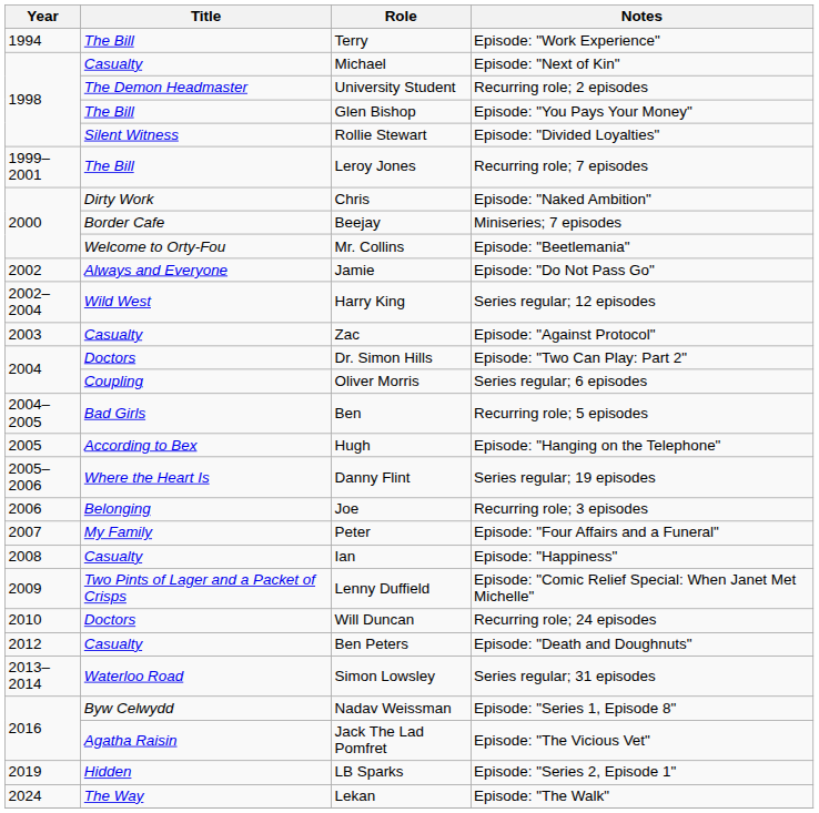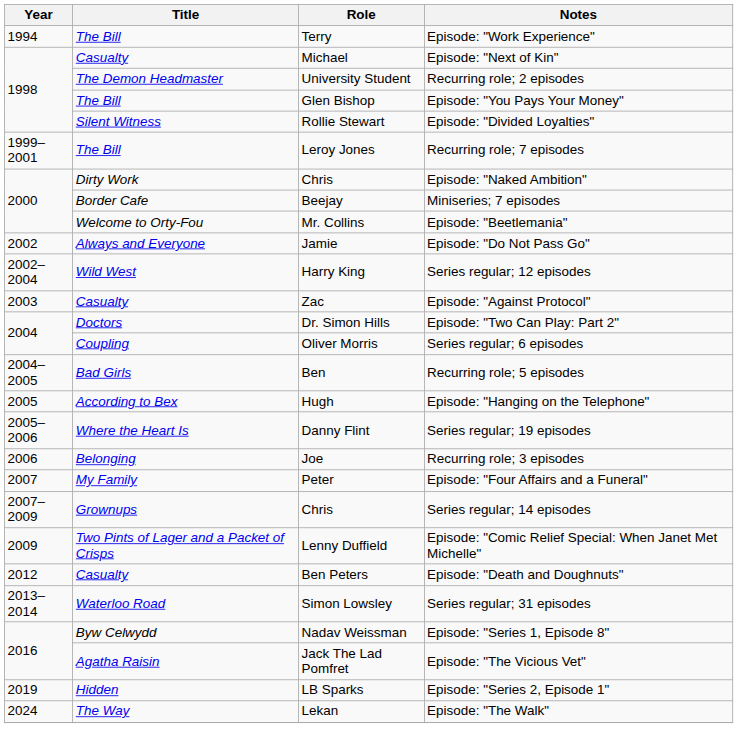 <table class="wikitable">
 <tr>
 <th>Year</th>
 <th>Title</th>
 <th>Role</th>
 <th>Notes</th>
 </tr>
 <tr>
 <td>1994</td>
 <td><em><a href='#'>The Bill</a></em></td>
 <td>Terry</td>
 <td>Episode: "Work Experience"</td>
 </tr>
 <tr>
 <td rowspan="4">1998</td>
 <td><em><a href='#'>Casualty</a></em></td>
 <td>Michael</td>
 <td>Episode: "Next of Kin"</td>
 </tr>
 <tr>
 <td><em><a href='#'>The Demon Headmaster</a></em></td>
 <td>University Student</td>
 <td>Recurring role; 2 episodes</td>
 </tr>
 <tr>
 <td><em><a href='#'>The Bill</a></em></td>
 <td>Glen Bishop</td>
 <td>Episode: "You Pays Your Money"</td>
 </tr>
 <tr>
 <td><em><a href='#'>Silent Witness</a></em></td>
 <td>Rollie Stewart</td>
 <td>Episode: "Divided Loyalties"</td>
 </tr>
 <tr>
 <td>1999–2001</td>
 <td><em><a href='#'>The Bill</a></em></td>
 <td>Leroy Jones</td>
 <td>Recurring role; 7 episodes</td>
 </tr>
 <tr>
 <td rowspan="3">2000</td>
 <td><em>Dirty Work</em></td>
 <td>Chris</td>
 <td>Episode: "Naked Ambition"</td>
 </tr>
 <tr>
 <td><em>Border Cafe</em></td>
 <td>Beejay</td>
 <td>Miniseries; 7 episodes</td>
 </tr>
 <tr>
 <td><em>Welcome to Orty-Fou</em></td>
 <td>Mr. Collins</td>
 <td>Episode: "Beetlemania"</td>
 </tr>
 <tr>
 <td>2002</td>
 <td><em><a href='#'>Always and Everyone</a></em></td>
 <td>Jamie</td>
 <td>Episode: "Do Not Pass Go"</td>
 </tr>
 <tr>
 <td>2002–2004</td>
 <td><em><a href='#'>Wild West</a></em></td>
 <td>Harry King</td>
 <td>Series regular; 12 episodes</td>
 </tr>
 <tr>
 <td>2003</td>
 <td><em><a href='#'>Casualty</a></em></td>
 <td>Zac</td>
 <td>Episode: "Against Protocol"</td>
 </tr>
 <tr>
 <td rowspan="2">2004</td>
 <td><em><a href='#'>Doctors</a></em></td>
 <td>Dr. Simon Hills</td>
 <td>Episode: "Two Can Play: Part 2"</td>
 </tr>
 <tr>
 <td><em><a href='#'>Coupling</a></em></td>
 <td>Oliver Morris</td>
 <td>Series regular; 6 episodes</td>
 </tr>
 <tr>
 <td>2004–2005</td>
 <td><em><a href='#'>Bad Girls</a></em></td>
 <td>Ben</td>
 <td>Recurring role; 5 episodes</td>
 </tr>
 <tr>
 <td>2005</td>
 <td><em><a href='#'>According to Bex</a></em></td>
 <td>Hugh</td>
 <td>Episode: "Hanging on the Telephone"</td>
 </tr>
 <tr>
 <td>2005–2006</td>
 <td><em><a href='#'>Where the Heart Is</a></em></td>
 <td>Danny Flint</td>
 <td>Series regular; 19 episodes</td>
 </tr>
 <tr>
 <td>2006</td>
 <td><em><a href='#'>Belonging</a></em></td>
 <td>Joe</td>
 <td>Recurring role; 3 episodes</td>
 </tr>
 <tr>
 <td>2007</td>
 <td><em><a href='#'>My Family</a></em></td>
 <td>Peter</td>
 <td>Episode: "Four Affairs and a Funeral"</td>
 </tr>
 <tr>
-<td>2008</td>
-<td><em><a href='#'>Casualty</a></em></td>
-<td>Ian</td>
-<td>Episode: "Happiness"</td>
+<td>2007–2009</td>
+<td><em><a href='#'>Grownups</a></em></td>
+<td>Chris</td>
+<td>Series regular; 14 episodes</td>
 </tr>
 <tr>
 <td>2009</td>
 <td><em><a href='#'>Two Pints of Lager and a Packet of Crisps</a></em></td>
 <td>Lenny Duffield</td>
 <td>Episode: "Comic Relief Special: When Janet Met Michelle"</td>
-</tr>
-<tr>
-<td>2010</td>
-<td><em><a href='#'>Doctors</a></em></td>
-<td>Will Duncan</td>
-<td>Recurring role; 24 episodes</td>
 </tr>
 <tr>
 <td>2012</td>
 <td><em><a href='#'>Casualty</a></em></td>
 <td>Ben Peters</td>
 <td>Episode: "Death and Doughnuts"</td>
 </tr>
 <tr>
 <td>2013–2014</td>
 <td><em><a href='#'>Waterloo Road</a></em></td>
 <td>Simon Lowsley</td>
 <td>Series regular; 31 episodes</td>
 </tr>
 <tr>
 <td rowspan="2">2016</td>
 <td><em>Byw Celwydd</em></td>
 <td>Nadav Weissman</td>
 <td>Episode: "Series 1, Episode 8"</td>
 </tr>
 <tr>
 <td><em><a href='#'>Agatha Raisin</a></em></td>
 <td>Jack The Lad Pomfret</td>
 <td>Episode: "The Vicious Vet"</td>
 </tr>
 <tr>
 <td>2019</td>
 <td><em><a href='#'>Hidden</a></em></td>
 <td>LB Sparks</td>
 <td>Episode: "Series 2, Episode 1"</td>
 </tr>
 <tr>
 <td>2024</td>
 <td><em><a href='#'>The Way</a></em></td>
 <td>Lekan</td>
 <td>Episode: "The Walk"</td>
 </tr>
 <tr>
 </tr>
 </table>
